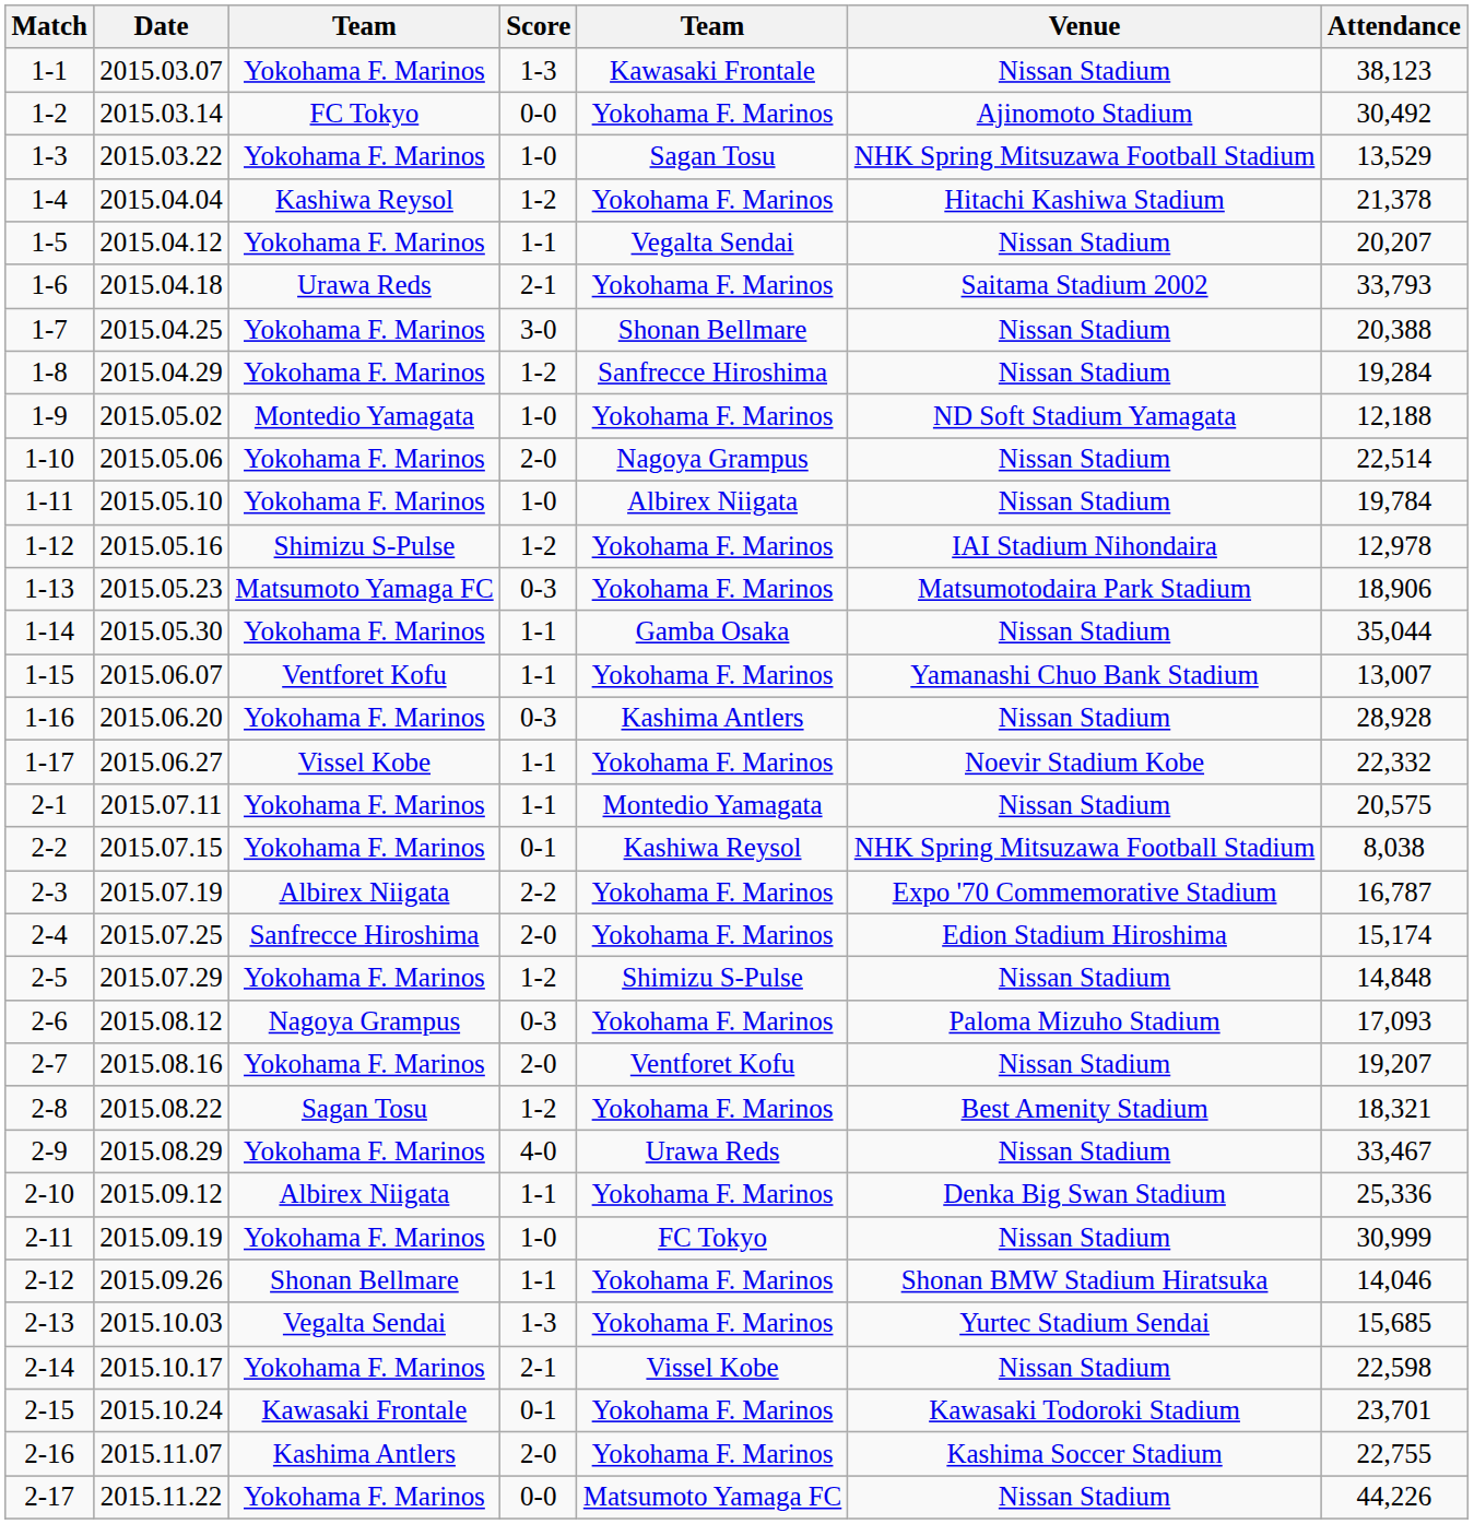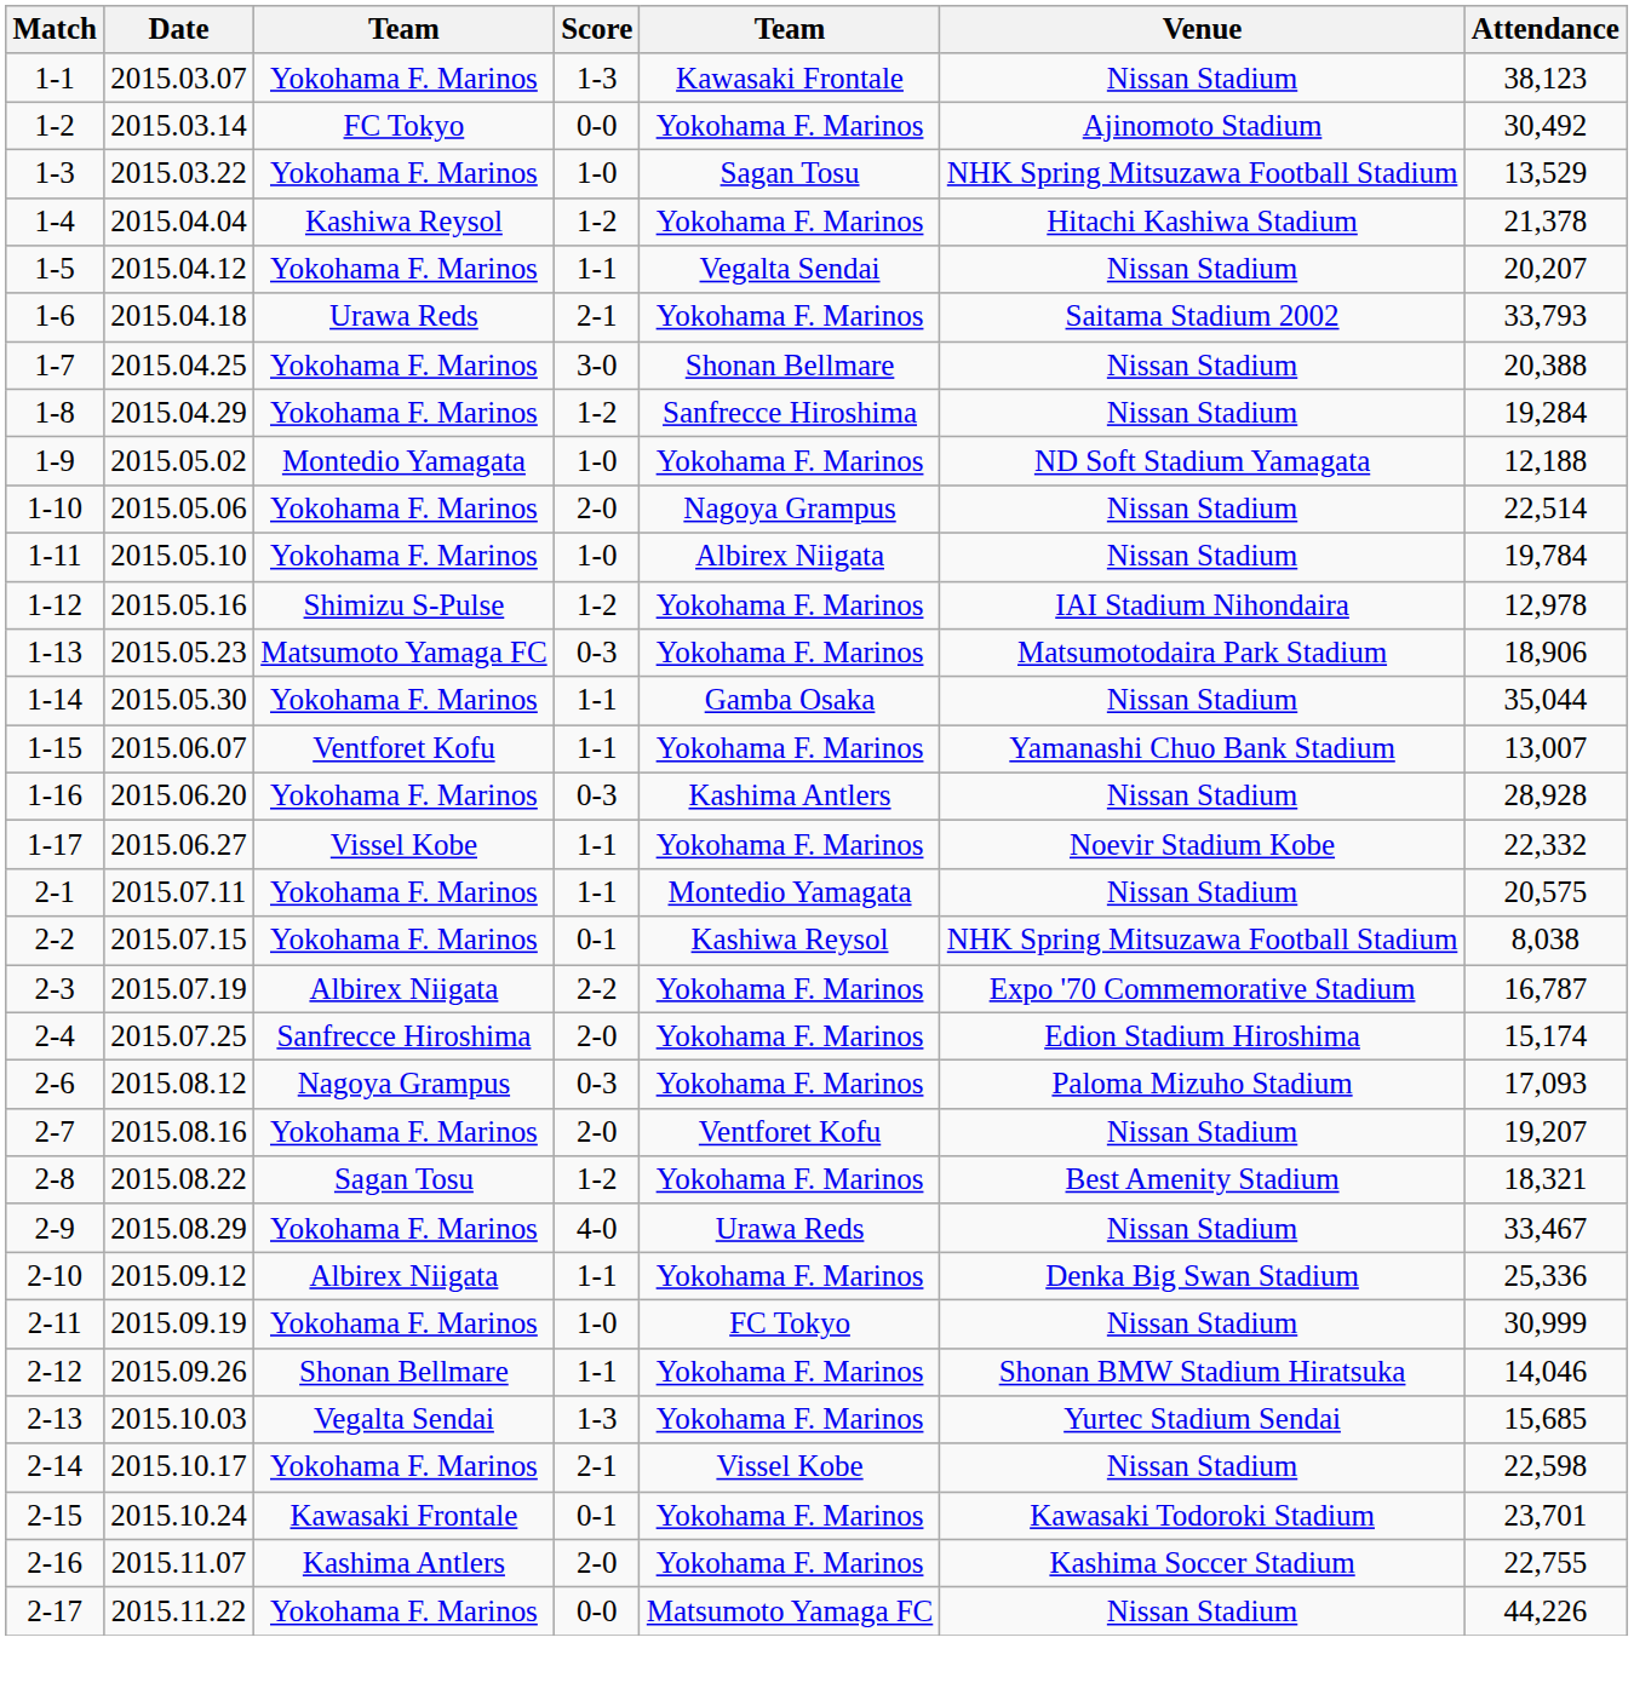 <table class="wikitable" style="text-align:center;">
 <tr>
 <th>Match</th>
 <th>Date</th>
 <th>Team</th>
 <th>Score</th>
 <th>Team</th>
 <th>Venue</th>
 <th>Attendance</th>
 </tr>
 <tr>
 <td>1-1</td>
 <td>2015.03.07</td>
 <td><a href='#'>Yokohama F. Marinos</a></td>
 <td>1-3</td>
 <td><a href='#'>Kawasaki Frontale</a></td>
 <td><a href='#'>Nissan Stadium</a></td>
 <td>38,123</td>
 </tr>
 <tr>
 <td>1-2</td>
 <td>2015.03.14</td>
 <td><a href='#'>FC Tokyo</a></td>
 <td>0-0</td>
 <td><a href='#'>Yokohama F. Marinos</a></td>
 <td><a href='#'>Ajinomoto Stadium</a></td>
 <td>30,492</td>
 </tr>
 <tr>
 <td>1-3</td>
 <td>2015.03.22</td>
 <td><a href='#'>Yokohama F. Marinos</a></td>
 <td>1-0</td>
 <td><a href='#'>Sagan Tosu</a></td>
 <td><a href='#'>NHK Spring Mitsuzawa Football Stadium</a></td>
 <td>13,529</td>
 </tr>
 <tr>
 <td>1-4</td>
 <td>2015.04.04</td>
 <td><a href='#'>Kashiwa Reysol</a></td>
 <td>1-2</td>
 <td><a href='#'>Yokohama F. Marinos</a></td>
 <td><a href='#'>Hitachi Kashiwa Stadium</a></td>
 <td>21,378</td>
 </tr>
 <tr>
 <td>1-5</td>
 <td>2015.04.12</td>
 <td><a href='#'>Yokohama F. Marinos</a></td>
 <td>1-1</td>
 <td><a href='#'>Vegalta Sendai</a></td>
 <td><a href='#'>Nissan Stadium</a></td>
 <td>20,207</td>
 </tr>
 <tr>
 <td>1-6</td>
 <td>2015.04.18</td>
 <td><a href='#'>Urawa Reds</a></td>
 <td>2-1</td>
 <td><a href='#'>Yokohama F. Marinos</a></td>
 <td><a href='#'>Saitama Stadium 2002</a></td>
 <td>33,793</td>
 </tr>
 <tr>
 <td>1-7</td>
 <td>2015.04.25</td>
 <td><a href='#'>Yokohama F. Marinos</a></td>
 <td>3-0</td>
 <td><a href='#'>Shonan Bellmare</a></td>
 <td><a href='#'>Nissan Stadium</a></td>
 <td>20,388</td>
 </tr>
 <tr>
 <td>1-8</td>
 <td>2015.04.29</td>
 <td><a href='#'>Yokohama F. Marinos</a></td>
 <td>1-2</td>
 <td><a href='#'>Sanfrecce Hiroshima</a></td>
 <td><a href='#'>Nissan Stadium</a></td>
 <td>19,284</td>
 </tr>
 <tr>
 <td>1-9</td>
 <td>2015.05.02</td>
 <td><a href='#'>Montedio Yamagata</a></td>
 <td>1-0</td>
 <td><a href='#'>Yokohama F. Marinos</a></td>
 <td><a href='#'>ND Soft Stadium Yamagata</a></td>
 <td>12,188</td>
 </tr>
 <tr>
 <td>1-10</td>
 <td>2015.05.06</td>
 <td><a href='#'>Yokohama F. Marinos</a></td>
 <td>2-0</td>
 <td><a href='#'>Nagoya Grampus</a></td>
 <td><a href='#'>Nissan Stadium</a></td>
 <td>22,514</td>
 </tr>
 <tr>
 <td>1-11</td>
 <td>2015.05.10</td>
 <td><a href='#'>Yokohama F. Marinos</a></td>
 <td>1-0</td>
 <td><a href='#'>Albirex Niigata</a></td>
 <td><a href='#'>Nissan Stadium</a></td>
 <td>19,784</td>
 </tr>
 <tr>
 <td>1-12</td>
 <td>2015.05.16</td>
 <td><a href='#'>Shimizu S-Pulse</a></td>
 <td>1-2</td>
 <td><a href='#'>Yokohama F. Marinos</a></td>
 <td><a href='#'>IAI Stadium Nihondaira</a></td>
 <td>12,978</td>
 </tr>
 <tr>
 <td>1-13</td>
 <td>2015.05.23</td>
 <td><a href='#'>Matsumoto Yamaga FC</a></td>
 <td>0-3</td>
 <td><a href='#'>Yokohama F. Marinos</a></td>
 <td><a href='#'>Matsumotodaira Park Stadium</a></td>
 <td>18,906</td>
 </tr>
 <tr>
 <td>1-14</td>
 <td>2015.05.30</td>
 <td><a href='#'>Yokohama F. Marinos</a></td>
 <td>1-1</td>
 <td><a href='#'>Gamba Osaka</a></td>
 <td><a href='#'>Nissan Stadium</a></td>
 <td>35,044</td>
 </tr>
 <tr>
 <td>1-15</td>
 <td>2015.06.07</td>
 <td><a href='#'>Ventforet Kofu</a></td>
 <td>1-1</td>
 <td><a href='#'>Yokohama F. Marinos</a></td>
 <td><a href='#'>Yamanashi Chuo Bank Stadium</a></td>
 <td>13,007</td>
 </tr>
 <tr>
 <td>1-16</td>
 <td>2015.06.20</td>
 <td><a href='#'>Yokohama F. Marinos</a></td>
 <td>0-3</td>
 <td><a href='#'>Kashima Antlers</a></td>
 <td><a href='#'>Nissan Stadium</a></td>
 <td>28,928</td>
 </tr>
 <tr>
 <td>1-17</td>
 <td>2015.06.27</td>
 <td><a href='#'>Vissel Kobe</a></td>
 <td>1-1</td>
 <td><a href='#'>Yokohama F. Marinos</a></td>
 <td><a href='#'>Noevir Stadium Kobe</a></td>
 <td>22,332</td>
 </tr>
 <tr>
 <td>2-1</td>
 <td>2015.07.11</td>
 <td><a href='#'>Yokohama F. Marinos</a></td>
 <td>1-1</td>
 <td><a href='#'>Montedio Yamagata</a></td>
 <td><a href='#'>Nissan Stadium</a></td>
 <td>20,575</td>
 </tr>
 <tr>
 <td>2-2</td>
 <td>2015.07.15</td>
 <td><a href='#'>Yokohama F. Marinos</a></td>
 <td>0-1</td>
 <td><a href='#'>Kashiwa Reysol</a></td>
 <td><a href='#'>NHK Spring Mitsuzawa Football Stadium</a></td>
 <td>8,038</td>
 </tr>
 <tr>
 <td>2-3</td>
 <td>2015.07.19</td>
 <td><a href='#'>Albirex Niigata</a></td>
 <td>2-2</td>
 <td><a href='#'>Yokohama F. Marinos</a></td>
 <td><a href='#'>Expo '70 Commemorative Stadium</a></td>
 <td>16,787</td>
 </tr>
 <tr>
 <td>2-4</td>
 <td>2015.07.25</td>
 <td><a href='#'>Sanfrecce Hiroshima</a></td>
 <td>2-0</td>
 <td><a href='#'>Yokohama F. Marinos</a></td>
 <td><a href='#'>Edion Stadium Hiroshima</a></td>
 <td>15,174</td>
 </tr>
 <tr>
-<td>2-5</td>
-<td>2015.07.29</td>
-<td><a href='#'>Yokohama F. Marinos</a></td>
-<td>1-2</td>
-<td><a href='#'>Shimizu S-Pulse</a></td>
-<td><a href='#'>Nissan Stadium</a></td>
-<td>14,848</td>
-</tr>
-<tr>
 <td>2-6</td>
 <td>2015.08.12</td>
 <td><a href='#'>Nagoya Grampus</a></td>
 <td>0-3</td>
 <td><a href='#'>Yokohama F. Marinos</a></td>
 <td><a href='#'>Paloma Mizuho Stadium</a></td>
 <td>17,093</td>
 </tr>
 <tr>
 <td>2-7</td>
 <td>2015.08.16</td>
 <td><a href='#'>Yokohama F. Marinos</a></td>
 <td>2-0</td>
 <td><a href='#'>Ventforet Kofu</a></td>
 <td><a href='#'>Nissan Stadium</a></td>
 <td>19,207</td>
 </tr>
 <tr>
 <td>2-8</td>
 <td>2015.08.22</td>
 <td><a href='#'>Sagan Tosu</a></td>
 <td>1-2</td>
 <td><a href='#'>Yokohama F. Marinos</a></td>
 <td><a href='#'>Best Amenity Stadium</a></td>
 <td>18,321</td>
 </tr>
 <tr>
 <td>2-9</td>
 <td>2015.08.29</td>
 <td><a href='#'>Yokohama F. Marinos</a></td>
 <td>4-0</td>
 <td><a href='#'>Urawa Reds</a></td>
 <td><a href='#'>Nissan Stadium</a></td>
 <td>33,467</td>
 </tr>
 <tr>
 <td>2-10</td>
 <td>2015.09.12</td>
 <td><a href='#'>Albirex Niigata</a></td>
 <td>1-1</td>
 <td><a href='#'>Yokohama F. Marinos</a></td>
 <td><a href='#'>Denka Big Swan Stadium</a></td>
 <td>25,336</td>
 </tr>
 <tr>
 <td>2-11</td>
 <td>2015.09.19</td>
 <td><a href='#'>Yokohama F. Marinos</a></td>
 <td>1-0</td>
 <td><a href='#'>FC Tokyo</a></td>
 <td><a href='#'>Nissan Stadium</a></td>
 <td>30,999</td>
 </tr>
 <tr>
 <td>2-12</td>
 <td>2015.09.26</td>
 <td><a href='#'>Shonan Bellmare</a></td>
 <td>1-1</td>
 <td><a href='#'>Yokohama F. Marinos</a></td>
 <td><a href='#'>Shonan BMW Stadium Hiratsuka</a></td>
 <td>14,046</td>
 </tr>
 <tr>
 <td>2-13</td>
 <td>2015.10.03</td>
 <td><a href='#'>Vegalta Sendai</a></td>
 <td>1-3</td>
 <td><a href='#'>Yokohama F. Marinos</a></td>
 <td><a href='#'>Yurtec Stadium Sendai</a></td>
 <td>15,685</td>
 </tr>
 <tr>
 <td>2-14</td>
 <td>2015.10.17</td>
 <td><a href='#'>Yokohama F. Marinos</a></td>
 <td>2-1</td>
 <td><a href='#'>Vissel Kobe</a></td>
 <td><a href='#'>Nissan Stadium</a></td>
 <td>22,598</td>
 </tr>
 <tr>
 <td>2-15</td>
 <td>2015.10.24</td>
 <td><a href='#'>Kawasaki Frontale</a></td>
 <td>0-1</td>
 <td><a href='#'>Yokohama F. Marinos</a></td>
 <td><a href='#'>Kawasaki Todoroki Stadium</a></td>
 <td>23,701</td>
 </tr>
 <tr>
 <td>2-16</td>
 <td>2015.11.07</td>
 <td><a href='#'>Kashima Antlers</a></td>
 <td>2-0</td>
 <td><a href='#'>Yokohama F. Marinos</a></td>
 <td><a href='#'>Kashima Soccer Stadium</a></td>
 <td>22,755</td>
 </tr>
 <tr>
 <td>2-17</td>
 <td>2015.11.22</td>
 <td><a href='#'>Yokohama F. Marinos</a></td>
 <td>0-0</td>
 <td><a href='#'>Matsumoto Yamaga FC</a></td>
 <td><a href='#'>Nissan Stadium</a></td>
 <td>44,226</td>
 </tr>
 </table>
